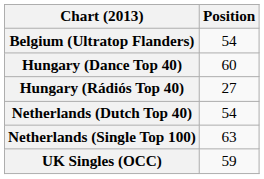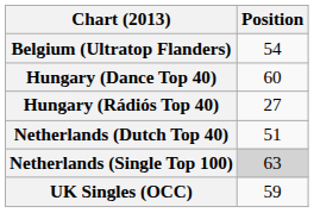 <table class="wikitable sortable plainrowheaders" style="text-align:center">
 <tr>
 <th scope="col">Chart (2013)</th>
 <th scope="col">Position</th>
 </tr>
 <tr>
 <th scope="row">Belgium (Ultratop Flanders)</th>
 <td>54</td>
 </tr>
 <tr>
 <th scope="row">Hungary (Dance Top 40)</th>
 <td>60</td>
 </tr>
 <tr>
 <th scope="row">Hungary (Rádiós Top 40)</th>
 <td>27</td>
 </tr>
 <tr>
 <th scope="row">Netherlands (Dutch Top 40)</th>
-<td>54</td>
+<td>51</td>
 </tr>
 <tr>
 <th scope="row">Netherlands (Single Top 100)</th>
-<td>63</td>
+<td style="background: lightgrey;">63</td>
 </tr>
 <tr>
 <th scope="row">UK Singles (OCC)</th>
 <td>59</td>
 </tr>
 </table>
